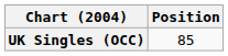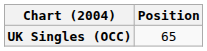 <table class="wikitable plainrowheaders">
 <tr>
 <th>Chart (2004)</th>
 <th>Position</th>
 </tr>
 <tr>
 <th scope="row">UK Singles (OCC)</th>
-<td align="center">85</td>
+<td align="center">65</td>
 </tr>
 </table>
